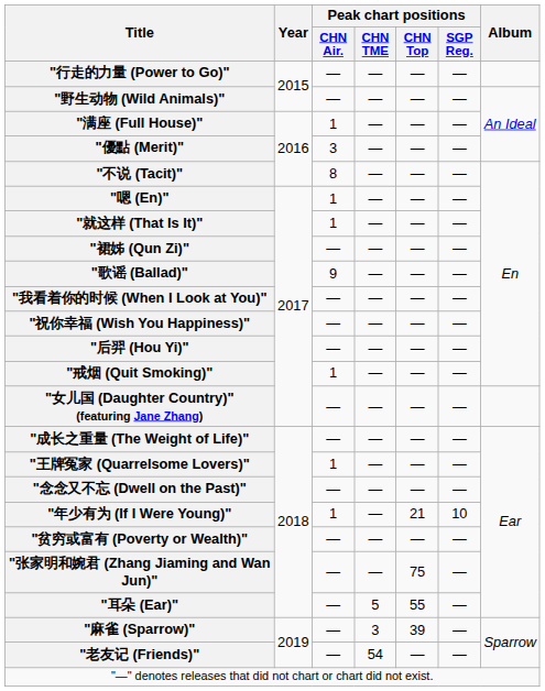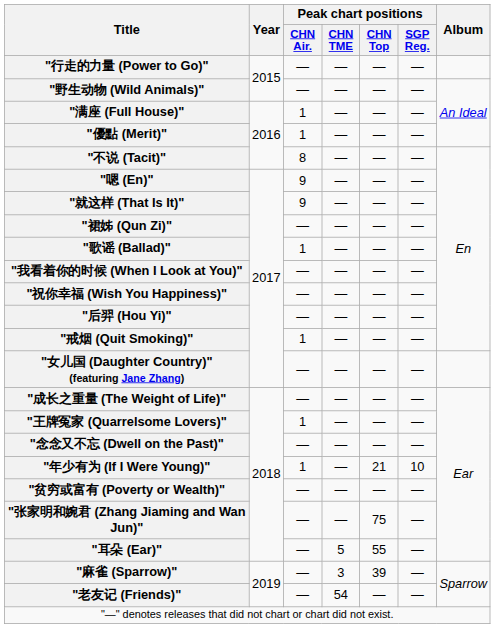 <table class="wikitable plainrowheaders" style="text-align:center;">
 <tr>
 <th rowspan="2">Title</th>
 <th rowspan="2">Year</th>
 <th colspan="4">Peak chart positions</th>
 <th rowspan="2">Album</th>
 </tr>
 <tr>
 <th scope="col" style="width:2.85em;font-size:90%;"><a href='#'>CHN Air.</a><br></th>
 <th scope="col" style="width:2.85em;font-size:90%;"><a href='#'>CHN TME</a><br></th>
 <th scope="col" style="width:2.85em;font-size:90%;"><a href='#'>CHN Top</a><br></th>
 <th scope="col" style="width:2.85em;font-size:90%;"><a href='#'>SGP Reg.</a><br></th>
 </tr>
 <tr>
 <th scope="row">"行走的力量 (Power to Go)"</th>
 <td rowspan="2">2015</td>
 <td>—</td>
 <td>—</td>
 <td>—</td>
 <td>—</td>
 <td></td>
 </tr>
 <tr>
 <th scope="row">"野生动物 (Wild Animals)"</th>
 <td>—</td>
 <td>—</td>
 <td>—</td>
 <td>—</td>
 <td rowspan="3"><em><a href='#'>An Ideal</a></em></td>
 </tr>
 <tr>
 <th scope="row">"满座 (Full House)"</th>
 <td rowspan="3">2016</td>
 <td>1</td>
 <td>—</td>
 <td>—</td>
 <td>—</td>
 </tr>
 <tr>
 <th scope="row">"優點 (Merit)"</th>
-<td>3</td>
+<td>1</td>
 <td>—</td>
 <td>—</td>
 <td>—</td>
 </tr>
 <tr>
 <th scope="row">"不说 (Tacit)"</th>
 <td>8</td>
 <td>—</td>
 <td>—</td>
 <td>—</td>
 <td rowspan="9"><em>En</em></td>
 </tr>
 <tr>
 <th scope="row">"嗯 (En)"</th>
 <td rowspan="9">2017</td>
-<td>1</td>
+<td>9</td>
 <td>—</td>
 <td>—</td>
 <td>—</td>
 </tr>
 <tr>
 <th scope="row">"就这样 (That Is It)"</th>
-<td>1</td>
+<td>9</td>
 <td>—</td>
 <td>—</td>
 <td>—</td>
 </tr>
 <tr>
 <th scope="row">"裙姊 (Qun Zi)"</th>
 <td>—</td>
 <td>—</td>
 <td>—</td>
 <td>—</td>
 </tr>
 <tr>
 <th scope="row">"歌谣 (Ballad)"</th>
-<td>9</td>
+<td>1</td>
 <td>—</td>
 <td>—</td>
 <td>—</td>
 </tr>
 <tr>
 <th scope="row">"我看着你的时候 (When I Look at You)"</th>
 <td>—</td>
 <td>—</td>
 <td>—</td>
 <td>—</td>
 </tr>
 <tr>
 <th scope="row">"祝你幸福 (Wish You Happiness)"</th>
 <td>—</td>
 <td>—</td>
 <td>—</td>
 <td>—</td>
 </tr>
 <tr>
 <th scope="row">"后羿 (Hou Yi)"</th>
 <td>—</td>
 <td>—</td>
 <td>—</td>
 <td>—</td>
 </tr>
 <tr>
 <th scope="row">"戒烟 (Quit Smoking)"</th>
 <td>1</td>
 <td>—</td>
 <td>—</td>
 <td>—</td>
 </tr>
 <tr>
 <th scope="row">"女儿国 (Daughter Country)"<br><small>(featuring <a href='#'>Jane Zhang</a>)</small></th>
 <td>—</td>
 <td>—</td>
 <td>—</td>
 <td>—</td>
 <td></td>
 </tr>
 <tr>
 <th scope="row">"成长之重量 (The Weight of Life)"</th>
 <td rowspan="7">2018</td>
 <td>—</td>
 <td>—</td>
 <td>—</td>
 <td>—</td>
 <td rowspan="7"><em>Ear</em></td>
 </tr>
 <tr>
 <th scope="row">"王牌冤家 (Quarrelsome Lovers)"</th>
 <td>1</td>
 <td>—</td>
 <td>—</td>
 <td>—</td>
 </tr>
 <tr>
 <th scope="row">"念念又不忘 (Dwell on the Past)"</th>
 <td>—</td>
 <td>—</td>
 <td>—</td>
 <td>—</td>
 </tr>
 <tr>
 <th scope="row">"年少有为 (If I Were Young)"</th>
 <td>1</td>
 <td>—</td>
 <td>21</td>
 <td>10</td>
 </tr>
 <tr>
 <th scope="row">"贫穷或富有 (Poverty or Wealth)"</th>
 <td>—</td>
 <td>—</td>
 <td>—</td>
 <td>—</td>
 </tr>
 <tr>
 <th scope="row">"张家明和婉君 (Zhang Jiaming and Wan Jun)"</th>
 <td>—</td>
 <td>—</td>
 <td>75</td>
 <td>—</td>
 </tr>
 <tr>
 <th scope="row">"耳朵 (Ear)"</th>
 <td>—</td>
 <td>5</td>
 <td>55</td>
 <td>—</td>
 </tr>
 <tr>
 <th scope="row">"麻雀 (Sparrow)"</th>
 <td rowspan="2">2019</td>
 <td>—</td>
 <td>3</td>
 <td>39</td>
 <td>—</td>
 <td rowspan="2"><em>Sparrow</em></td>
 </tr>
 <tr>
 <th scope="row">"老友记 (Friends)"</th>
 <td>—</td>
 <td>54</td>
 <td>—</td>
 <td>—</td>
 </tr>
 <tr>
 <td colspan="7" style="font-size:85%">"—" denotes releases that did not chart or chart did not exist.</td>
 </tr>
 </table>
